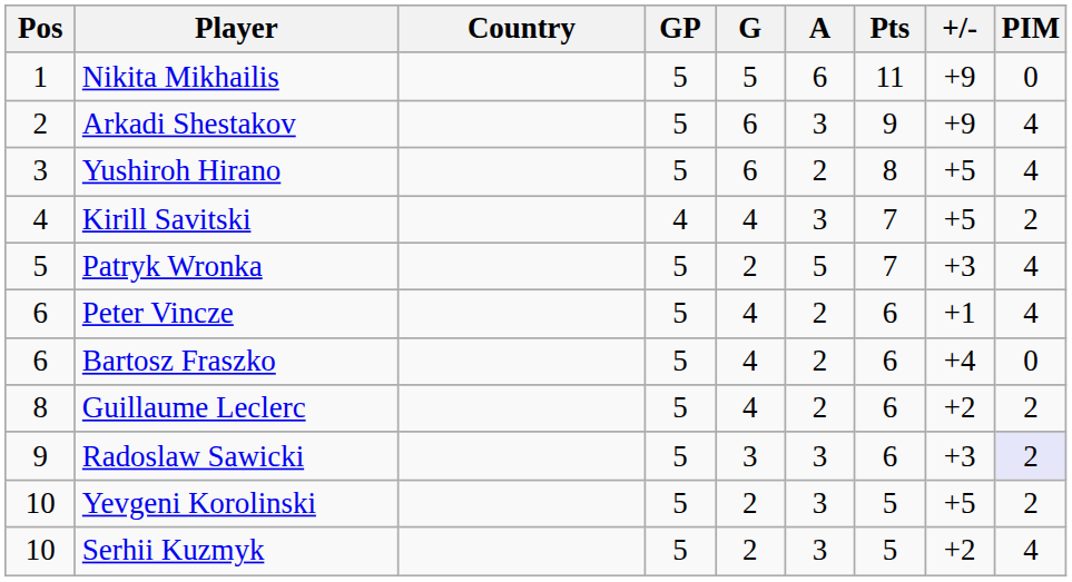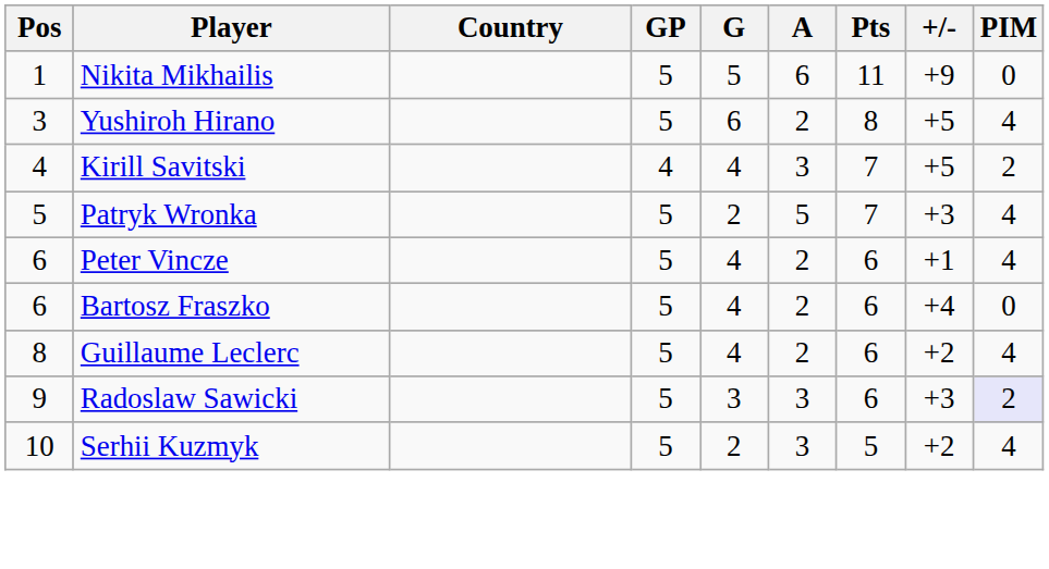 <table class="wikitable sortable" style="text-align: center;">
 <tr>
 <th width=30>Pos</th>
 <th width=165>Player</th>
 <th width=125>Country</th>
 <th width=30>GP</th>
 <th width=30>G</th>
 <th width=30>A</th>
 <th width=30>Pts</th>
 <th width=30>+/-</th>
 <th width=30>PIM</th>
 </tr>
 <tr>
 <td>1</td>
 <td align=left><a href='#'>Nikita Mikhailis</a></td>
 <td align=left></td>
 <td>5</td>
 <td>5</td>
 <td>6</td>
 <td>11</td>
 <td>+9</td>
 <td>0</td>
-</tr>
-<tr>
-<td>2</td>
-<td align=left><a href='#'>Arkadi Shestakov</a></td>
-<td align=left></td>
-<td>5</td>
-<td>6</td>
-<td>3</td>
-<td>9</td>
-<td>+9</td>
-<td>4</td>
 </tr>
 <tr>
 <td>3</td>
 <td align=left><a href='#'>Yushiroh Hirano</a></td>
 <td align=left></td>
 <td>5</td>
 <td>6</td>
 <td>2</td>
 <td>8</td>
 <td>+5</td>
 <td>4</td>
 </tr>
 <tr>
 <td>4</td>
 <td align=left><a href='#'>Kirill Savitski</a></td>
 <td align=left></td>
 <td>4</td>
 <td>4</td>
 <td>3</td>
 <td>7</td>
 <td>+5</td>
 <td>2</td>
 </tr>
 <tr>
 <td>5</td>
 <td align=left><a href='#'>Patryk Wronka</a></td>
 <td align=left></td>
 <td>5</td>
 <td>2</td>
 <td>5</td>
 <td>7</td>
 <td>+3</td>
 <td>4</td>
 </tr>
 <tr>
 <td>6</td>
 <td align=left><a href='#'>Peter Vincze</a></td>
 <td align=left></td>
 <td>5</td>
 <td>4</td>
 <td>2</td>
 <td>6</td>
 <td>+1</td>
 <td>4</td>
 </tr>
 <tr>
 <td>6</td>
 <td align=left><a href='#'>Bartosz Fraszko</a></td>
 <td align=left></td>
 <td>5</td>
 <td>4</td>
 <td>2</td>
 <td>6</td>
 <td>+4</td>
 <td>0</td>
 </tr>
 <tr>
 <td>8</td>
 <td align=left><a href='#'>Guillaume Leclerc</a></td>
 <td align=left></td>
 <td>5</td>
 <td>4</td>
 <td>2</td>
 <td>6</td>
 <td>+2</td>
-<td>2</td>
+<td>4</td>
 </tr>
 <tr>
 <td>9</td>
 <td align=left><a href='#'>Radoslaw Sawicki</a></td>
 <td align=left></td>
 <td>5</td>
 <td>3</td>
 <td>3</td>
 <td>6</td>
 <td>+3</td>
 <td style="background: lavender;">2</td>
 </tr>
 <tr>
 <td>10</td>
-<td align=left><a href='#'>Yevgeni Korolinski</a></td>
-<td align=left></td>
-<td>5</td>
-<td>2</td>
-<td>3</td>
-<td>5</td>
-<td>+5</td>
-<td>2</td>
-</tr>
-<tr>
-<td>10</td>
 <td align=left><a href='#'>Serhii Kuzmyk</a></td>
 <td align=left></td>
 <td>5</td>
 <td>2</td>
 <td>3</td>
 <td>5</td>
 <td>+2</td>
 <td>4</td>
 </tr>
 </table>
